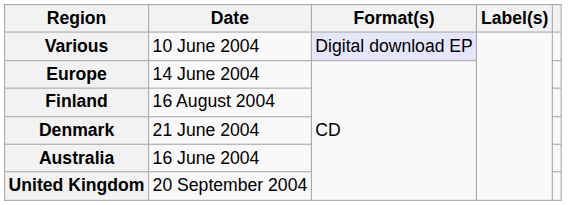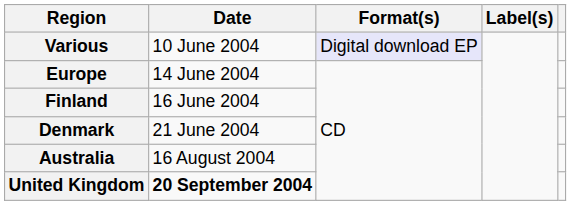 <table class="wikitable plainrowheaders">
 <tr>
 <th scope="col">Region</th>
 <th scope="col">Date</th>
 <th scope="col">Format(s)</th>
 <th scope="col">Label(s)</th>
 <th scope="col"></th>
 </tr>
 <tr>
 <th scope="row">Various</th>
 <td>10 June 2004</td>
 <td style="background: lavender;">Digital download EP</td>
 <td rowspan="6"></td>
 <td></td>
 </tr>
 <tr>
 <th scope="row">Europe</th>
 <td>14 June 2004</td>
 <td rowspan="5">CD</td>
 <td></td>
 </tr>
 <tr>
 <th scope="row">Finland</th>
-<td>16 August 2004</td>
+<td>16 June 2004</td>
 <td></td>
 </tr>
 <tr>
 <th scope="row">Denmark</th>
 <td>21 June 2004</td>
 <td></td>
 </tr>
 <tr>
 <th scope="row">Australia</th>
-<td>16 June 2004</td>
+<td>16 August 2004</td>
 <td></td>
 </tr>
 <tr>
 <th scope="row">United Kingdom</th>
-<td>20 September 2004</td>
+<td><strong>20 September 2004</strong></td>
 <td></td>
 </tr>
 </table>
